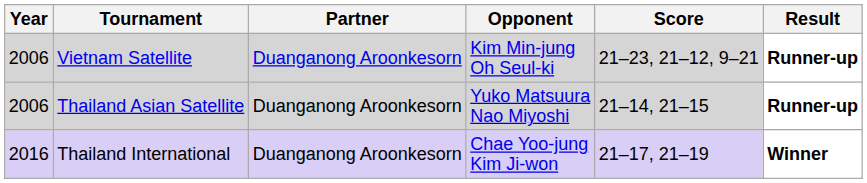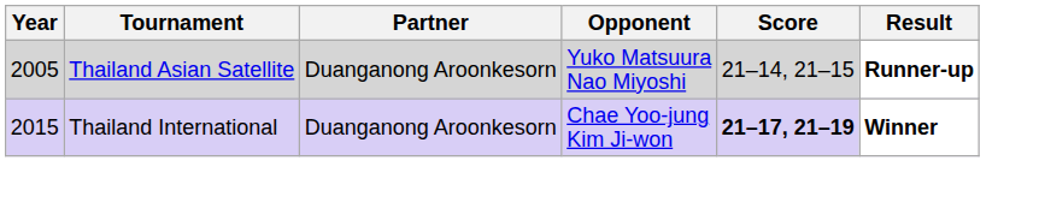 <table class="sortable wikitable" style="font-size: 90%;">
 <tr>
 <th>Year</th>
 <th>Tournament</th>
 <th>Partner</th>
 <th>Opponent</th>
 <th>Score</th>
 <th>Result</th>
 </tr>
 <tr style="background:#D5D5D5">
-<td align="center">2006</td>
-<td align="left"><a href='#'>Vietnam Satellite</a></td>
-<td align="left"> <a href='#'>Duanganong Aroonkesorn</a></td>
-<td align="left"> <a href='#'>Kim Min-jung</a> <br>  <a href='#'>Oh Seul-ki</a></td>
-<td align="left">21–23, 21–12, 9–21</td>
-<td style="text-align:left; background:white"> <strong>Runner-up</strong></td>
-</tr>
-<tr style="background:#D5D5D5">
-<td align="center">2006</td>
+<td align="center">2005</td>
 <td align="left"><a href='#'>Thailand Asian Satellite</a></td>
 <td align="left"> Duanganong Aroonkesorn</td>
 <td align="left"> <a href='#'>Yuko Matsuura</a> <br>  <a href='#'>Nao Miyoshi</a></td>
 <td align="left">21–14, 21–15</td>
 <td style="text-align:left; background:white"> <strong>Runner-up</strong></td>
 </tr>
 <tr style="background:#D8CEF6">
-<td align="center">2016</td>
+<td align="center">2015</td>
 <td align="left">Thailand International</td>
 <td align="left"> Duanganong Aroonkesorn</td>
 <td align="left"> <a href='#'>Chae Yoo-jung</a> <br>  <a href='#'>Kim Ji-won</a></td>
-<td align="left">21–17, 21–19</td>
+<td align="left"><strong>21–17, 21–19</strong></td>
 <td style="text-align:left; background:white"> <strong>Winner</strong></td>
 </tr>
 </table>
